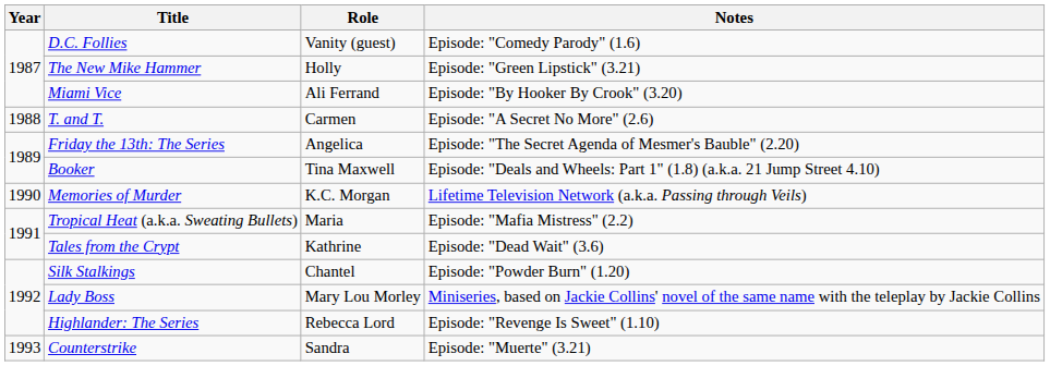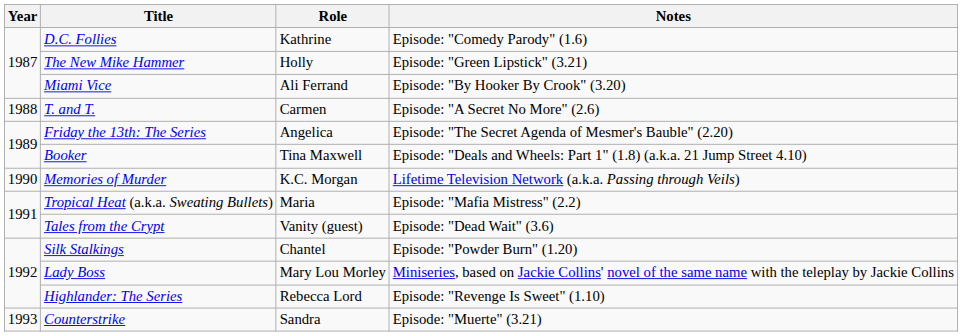 <table class="wikitable sortable">
 <tr>
 <th>Year</th>
 <th>Title</th>
 <th>Role</th>
 <th class="unsortable">Notes</th>
 </tr>
 <tr>
 <td rowspan="3">1987</td>
 <td><em><a href='#'>D.C. Follies</a></em></td>
-<td>Vanity (guest)</td>
+<td>Kathrine</td>
 <td>Episode: "Comedy Parody" (1.6)</td>
 </tr>
 <tr>
 <td data-sort-value="New Mike Hammer, The"><em><a href='#'>The New Mike Hammer</a></em></td>
 <td>Holly</td>
 <td>Episode: "Green Lipstick" (3.21)</td>
 </tr>
 <tr>
 <td><em><a href='#'>Miami Vice</a></em></td>
 <td>Ali Ferrand</td>
 <td>Episode: "By Hooker By Crook" (3.20)</td>
 </tr>
 <tr>
 <td>1988</td>
 <td><em><a href='#'>T. and T.</a></em></td>
 <td>Carmen</td>
 <td>Episode: "A Secret No More" (2.6)</td>
 </tr>
 <tr>
 <td rowspan="2">1989</td>
 <td><em><a href='#'>Friday the 13th: The Series</a></em></td>
 <td>Angelica</td>
 <td>Episode: "The Secret Agenda of Mesmer's Bauble" (2.20)</td>
 </tr>
 <tr>
 <td><em><a href='#'>Booker</a></em></td>
 <td>Tina Maxwell</td>
 <td>Episode: "Deals and Wheels: Part 1" (1.8) (a.k.a. 21 Jump Street 4.10)</td>
 </tr>
 <tr>
 <td>1990</td>
 <td><em><a href='#'>Memories of Murder</a></em></td>
 <td>K.C. Morgan</td>
 <td><a href='#'>Lifetime Television Network</a> (a.k.a. <em>Passing through Veils</em>)</td>
 </tr>
 <tr>
 <td rowspan="2">1991</td>
 <td><em><a href='#'>Tropical Heat</a></em> (a.k.a. <em>Sweating Bullets</em>)</td>
 <td>Maria</td>
 <td>Episode: "Mafia Mistress" (2.2)</td>
 </tr>
 <tr>
 <td><em><a href='#'>Tales from the Crypt</a></em></td>
-<td>Kathrine</td>
+<td>Vanity (guest)</td>
 <td>Episode: "Dead Wait" (3.6)</td>
 </tr>
 <tr>
 <td rowspan="3">1992</td>
 <td><em><a href='#'>Silk Stalkings</a></em></td>
 <td>Chantel</td>
 <td>Episode: "Powder Burn" (1.20)</td>
 </tr>
 <tr>
 <td><em><a href='#'>Lady Boss</a></em></td>
 <td>Mary Lou Morley</td>
 <td><a href='#'>Miniseries</a>, based on <a href='#'>Jackie Collins</a>' <a href='#'>novel of the same name</a> with the teleplay by Jackie Collins</td>
 </tr>
 <tr>
 <td><em><a href='#'>Highlander: The Series</a></em></td>
 <td>Rebecca Lord</td>
 <td>Episode: "Revenge Is Sweet" (1.10)</td>
 </tr>
 <tr>
 <td>1993</td>
 <td><em><a href='#'>Counterstrike</a></em></td>
 <td>Sandra</td>
 <td>Episode: "Muerte" (3.21)</td>
 </tr>
 </table>
